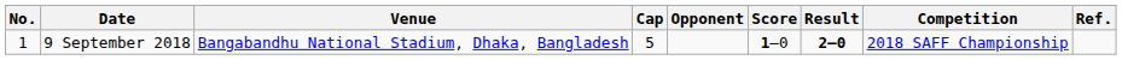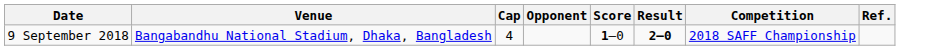 <table class="wikitable" style="font-size:">
 <tr>
-<th>No.</th>
 <th>Date</th>
 <th>Venue</th>
 <th>Cap</th>
 <th>Opponent</th>
 <th>Score</th>
 <th>Result</th>
 <th>Competition</th>
 <th>Ref.</th>
 </tr>
 <tr>
-<td align=center>1</td>
 <td>9 September 2018</td>
 <td><a href='#'>Bangabandhu National Stadium</a>, <a href='#'>Dhaka</a>, <a href='#'>Bangladesh</a></td>
-<td align=center>5</td>
+<td align=center>4</td>
 <td></td>
 <td align=center><strong>1</strong>–0</td>
 <td align=center><strong>2–0</strong></td>
 <td><a href='#'>2018 SAFF Championship</a></td>
 <td></td>
 </tr>
 </table>
